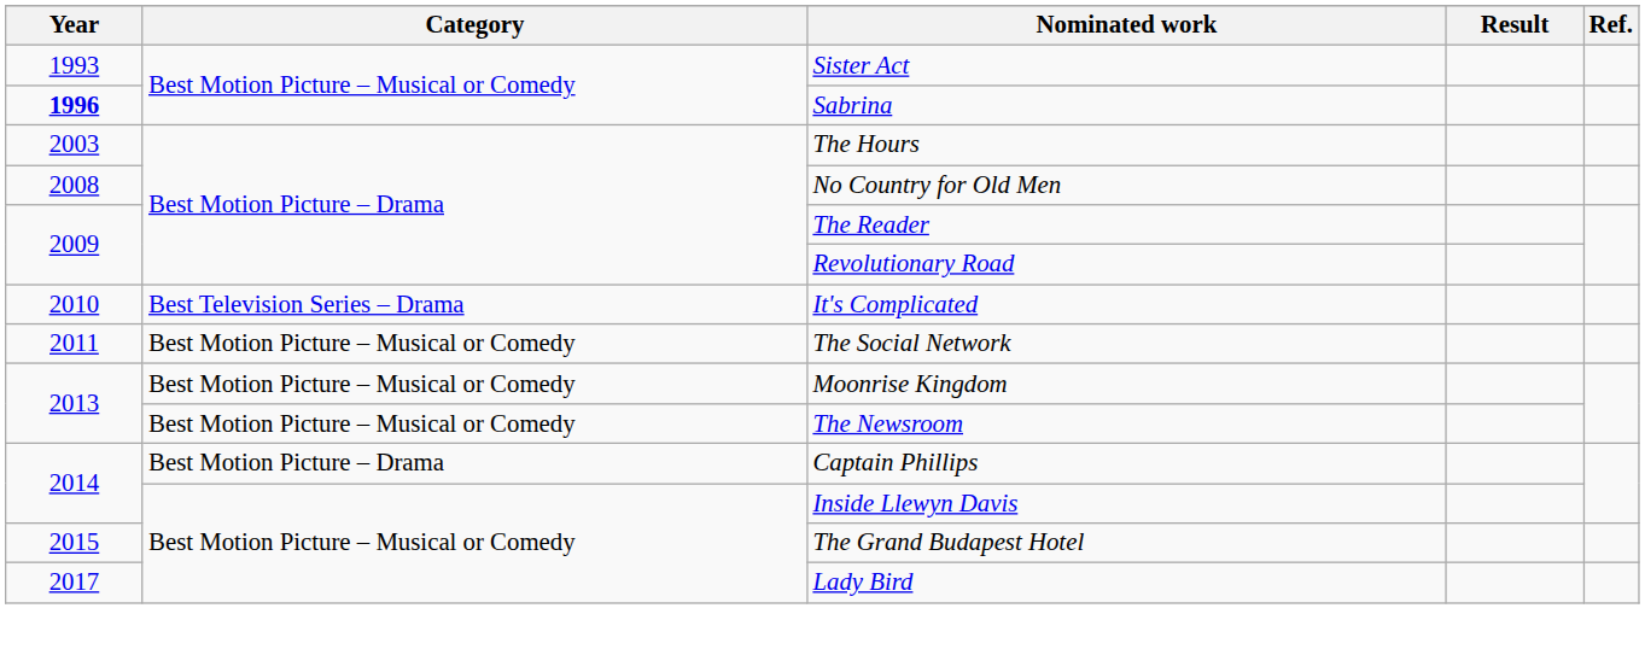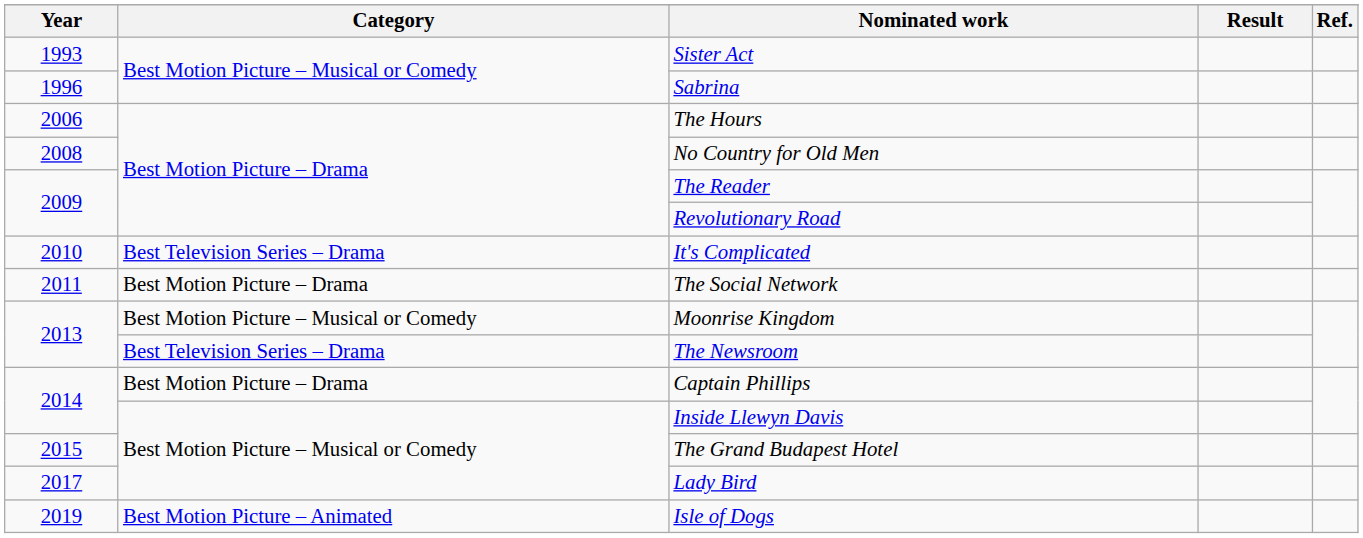 <table class=wikitable>
 <tr>
 </tr>
 <tr>
 <th scope="col" style="width:5em;">Year</th>
 <th scope="col" style="width:26em;">Category</th>
 <th scope="col" style="width:25em;">Nominated work</th>
 <th scope="col" style="width:5em;">Result</th>
 <th>Ref.</th>
 </tr>
 <tr>
 <td style="text-align:center;"><a href='#'>1993</a></td>
 <td rowspan="2"><a href='#'>Best Motion Picture – Musical or Comedy</a></td>
 <td><em><a href='#'>Sister Act</a></em></td>
 <td></td>
 <td style="text-align:center;"></td>
 </tr>
 <tr>
-<td style="text-align:center;"><strong><a href='#'>1996</a></strong></td>
+<td style="text-align:center;"><a href='#'>1996</a></td>
 <td><em><a href='#'>Sabrina</a></em></td>
 <td></td>
 <td style="text-align:center;"></td>
 </tr>
 <tr>
-<td style="text-align:center;"><a href='#'>2003</a></td>
+<td style="text-align:center;"><a href='#'>2006</a></td>
 <td rowspan="4"><a href='#'>Best Motion Picture – Drama</a></td>
 <td><em>The Hours</em></td>
 <td></td>
 <td style="text-align:center;"></td>
 </tr>
 <tr>
 <td style="text-align:center;"><a href='#'>2008</a></td>
 <td><em>No Country for Old Men</em></td>
 <td></td>
 <td style="text-align:center;"></td>
 </tr>
 <tr>
 <td style="text-align:center;", rowspan="2"><a href='#'>2009</a></td>
 <td><em><a href='#'>The Reader</a></em></td>
 <td></td>
 <td rowspan="2" style="text-align:center;"></td>
 </tr>
 <tr>
 <td><em><a href='#'>Revolutionary Road</a></em></td>
 <td></td>
 </tr>
 <tr>
 <td style="text-align:center;"><a href='#'>2010</a></td>
 <td><a href='#'>Best Television Series – Drama</a></td>
 <td><em><a href='#'>It's Complicated</a></em></td>
 <td></td>
 <td style="text-align:center;"></td>
 </tr>
 <tr>
 <td style="text-align:center;"><a href='#'>2011</a></td>
-<td>Best Motion Picture – Musical or Comedy</td>
+<td>Best Motion Picture – Drama</td>
 <td><em>The Social Network</em></td>
 <td></td>
 <td style="text-align:center;"></td>
 </tr>
 <tr>
 <td style="text-align:center;", rowspan="2"><a href='#'>2013</a></td>
 <td>Best Motion Picture – Musical or Comedy</td>
 <td><em>Moonrise Kingdom</em></td>
 <td></td>
 <td rowspan="2" style="text-align:center;"></td>
 </tr>
 <tr>
-<td>Best Motion Picture – Musical or Comedy</td>
+<td><a href='#'>Best Television Series – Drama</a></td>
 <td><em><a href='#'>The Newsroom</a></em></td>
 <td></td>
 </tr>
 <tr>
 <td style="text-align:center;", rowspan="2"><a href='#'>2014</a></td>
 <td>Best Motion Picture – Drama</td>
 <td><em>Captain Phillips</em></td>
 <td></td>
 <td rowspan="2" style="text-align:center;"></td>
 </tr>
 <tr>
 <td rowspan="3">Best Motion Picture – Musical or Comedy</td>
 <td><em><a href='#'>Inside Llewyn Davis</a></em></td>
 <td></td>
 </tr>
 <tr>
 <td style="text-align:center;"><a href='#'>2015</a></td>
 <td><em>The Grand Budapest Hotel</em></td>
 <td></td>
 <td style="text-align:center;"></td>
 </tr>
 <tr>
 <td style="text-align:center;"><a href='#'>2017</a></td>
 <td><em><a href='#'>Lady Bird</a></em></td>
 <td></td>
 <td style="text-align:center;"></td>
 </tr>
+<tr>
+<td style="text-align:center;"><a href='#'>2019</a></td>
+<td><a href='#'>Best Motion Picture – Animated</a></td>
+<td><em><a href='#'>Isle of Dogs</a></em></td>
+<td></td>
+<td style="text-align:center;"></td>
+</tr>
 </table>
